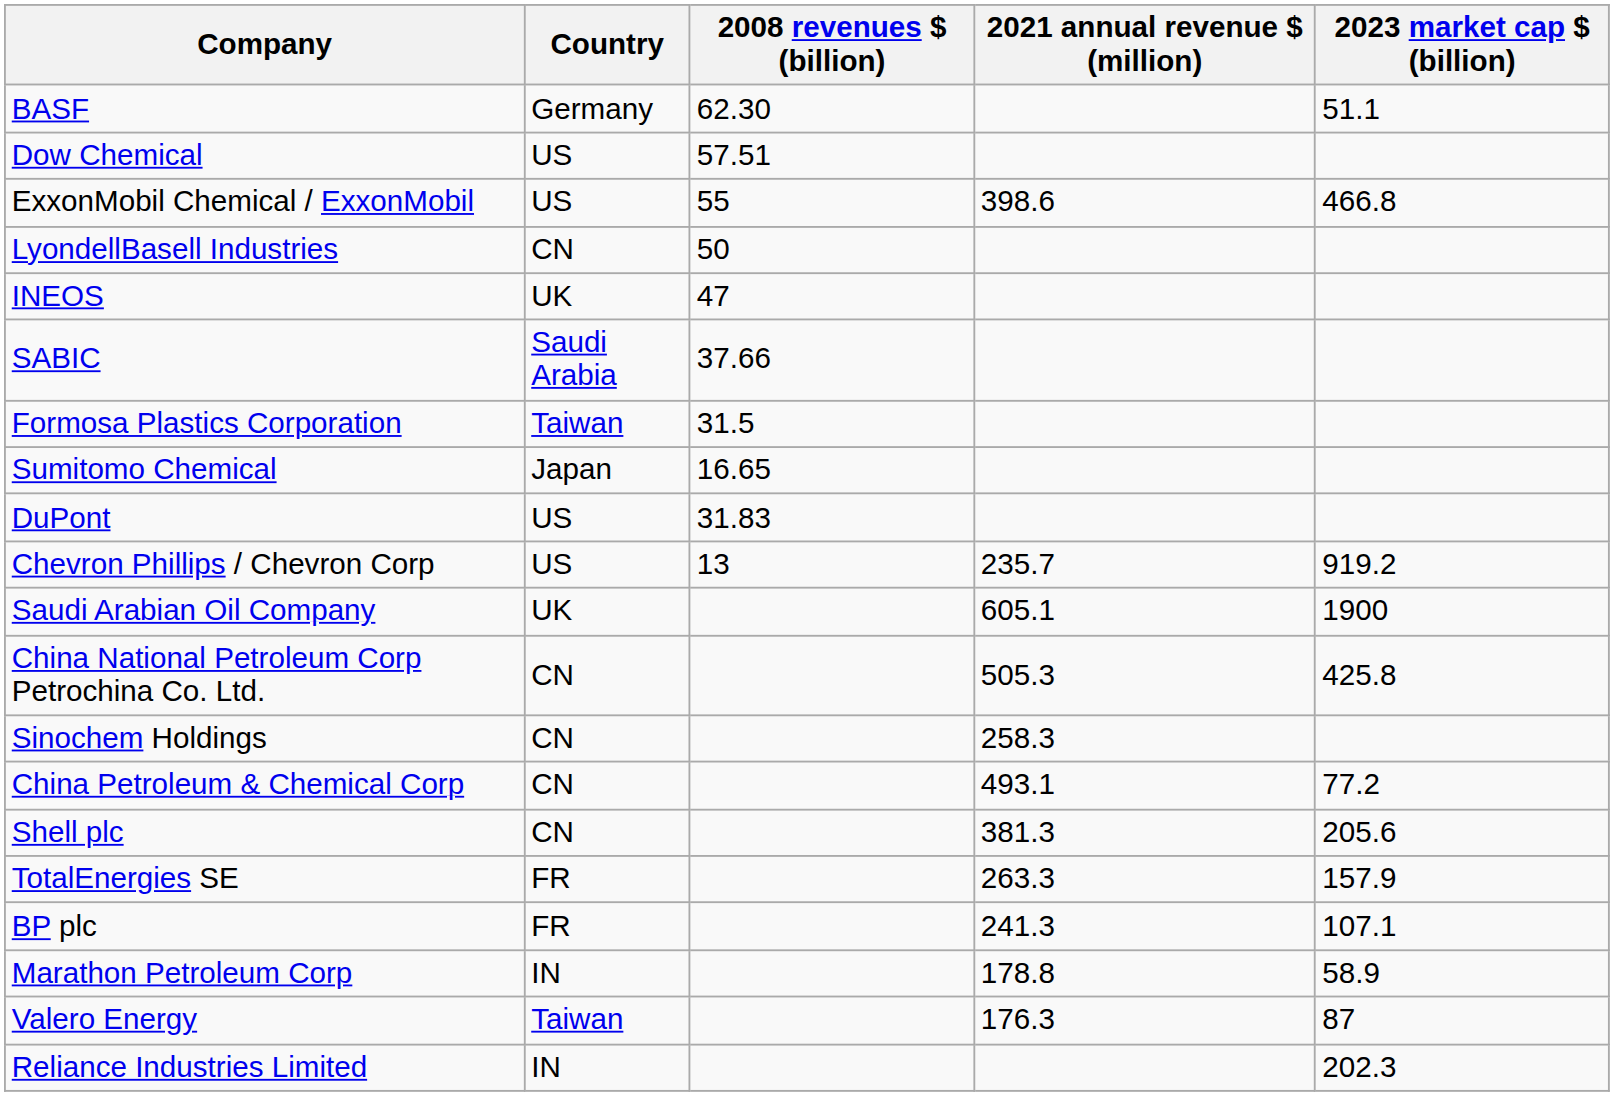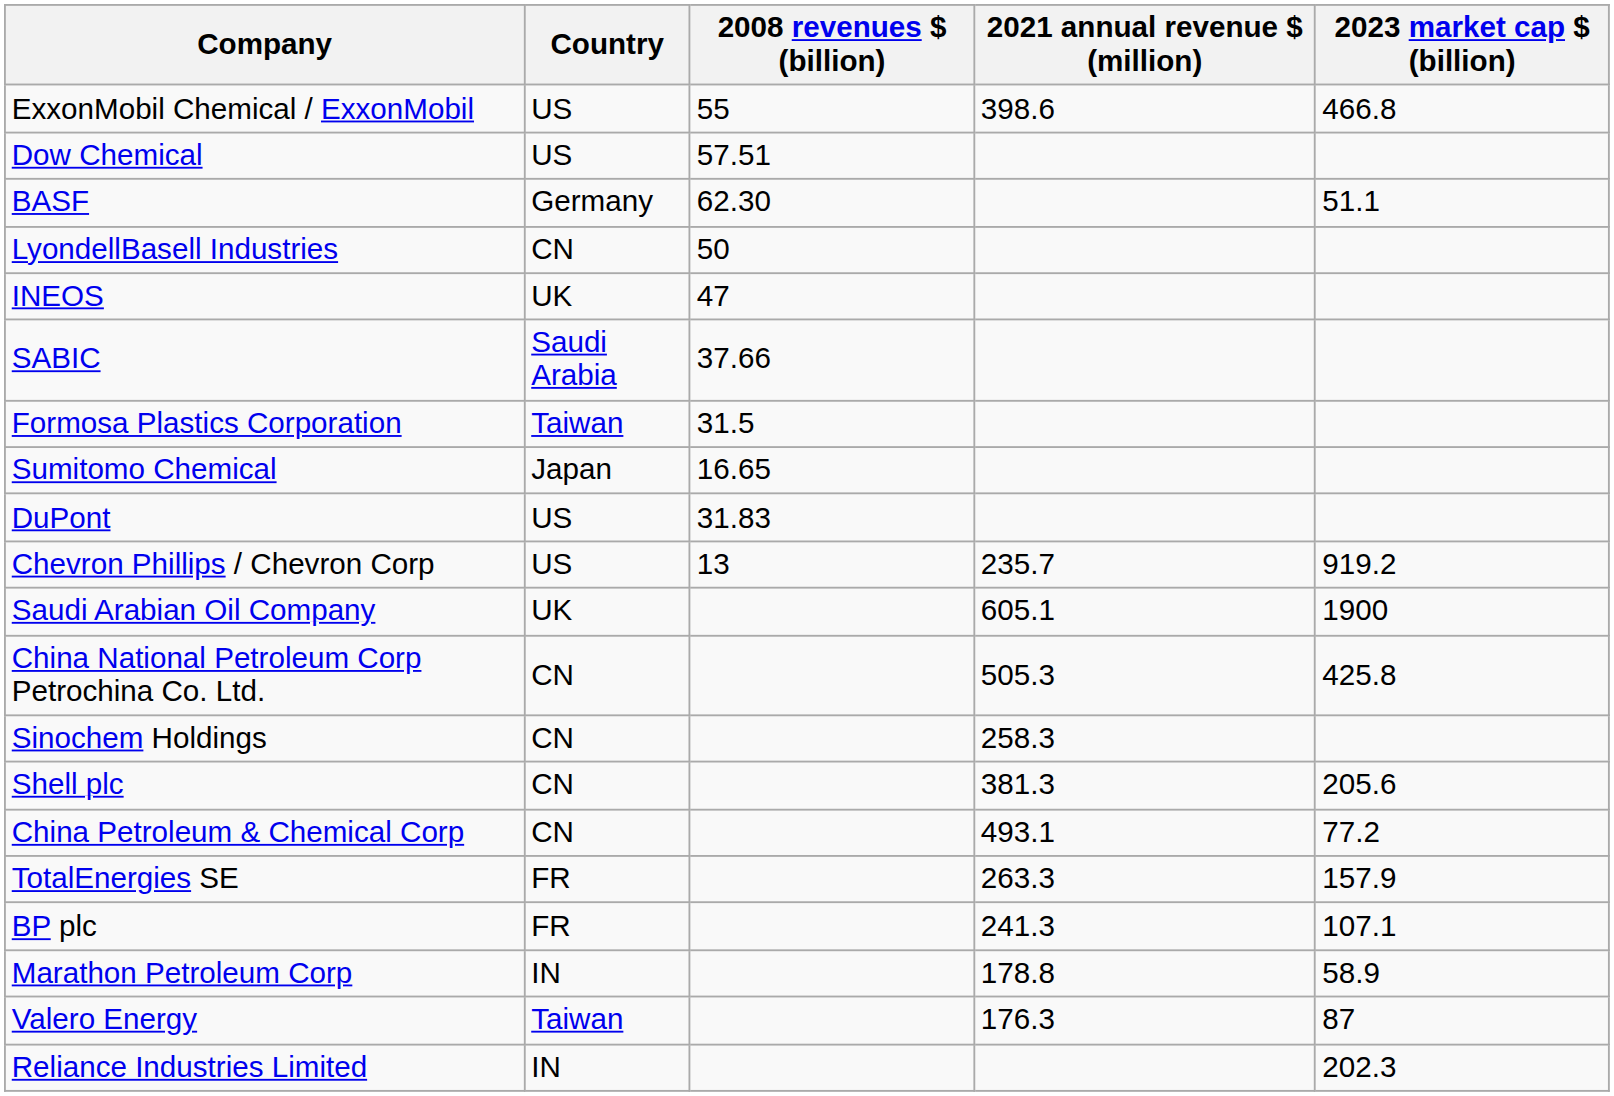 <table class="wikitable sortable">
 <tr>
 <th>Company</th>
 <th>Country</th>
 <th>2008 <a href='#'>revenues</a> $ (billion)</th>
 <th>2021 annual revenue $ (million)</th>
 <th>2023 <a href='#'>market cap</a> $ (billion)</th>
 </tr>
 <tr>
-<td><a href='#'>BASF</a></td>
-<td>Germany</td>
-<td>62.30</td>
-<td></td>
-<td>51.1</td>
+<td>ExxonMobil Chemical / <a href='#'>ExxonMobil</a></td>
+<td>US</td>
+<td>55</td>
+<td>398.6</td>
+<td>466.8</td>
 </tr>
 <tr>
 <td><a href='#'>Dow Chemical</a></td>
 <td>US</td>
 <td>57.51</td>
 <td></td>
 <td></td>
 </tr>
 <tr>
-<td>ExxonMobil Chemical / <a href='#'>ExxonMobil</a></td>
-<td>US</td>
-<td>55</td>
-<td>398.6</td>
-<td>466.8</td>
+<td><a href='#'>BASF</a></td>
+<td>Germany</td>
+<td>62.30</td>
+<td></td>
+<td>51.1</td>
 </tr>
 <tr>
 <td><a href='#'>LyondellBasell Industries</a></td>
 <td>CN</td>
 <td>50</td>
 <td></td>
 <td></td>
 </tr>
 <tr>
 <td><a href='#'>INEOS</a></td>
 <td>UK</td>
 <td>47</td>
 <td></td>
 <td></td>
 </tr>
 <tr>
 <td><a href='#'>SABIC</a></td>
 <td><a href='#'>Saudi Arabia</a></td>
 <td>37.66</td>
 <td></td>
 <td></td>
 </tr>
 <tr>
 <td><a href='#'>Formosa Plastics Corporation</a></td>
 <td><a href='#'>Taiwan</a></td>
 <td>31.5</td>
 <td></td>
 <td></td>
 </tr>
 <tr>
 <td><a href='#'>Sumitomo Chemical</a></td>
 <td>Japan</td>
 <td>16.65</td>
 <td></td>
 <td></td>
 </tr>
 <tr>
 <td><a href='#'>DuPont</a></td>
 <td>US</td>
 <td>31.83</td>
 <td></td>
 <td></td>
 </tr>
 <tr>
 <td><a href='#'>Chevron Phillips</a> / Chevron Corp</td>
 <td>US</td>
 <td>13</td>
 <td>235.7</td>
 <td>919.2</td>
 </tr>
 <tr>
 <td><a href='#'>Saudi Arabian Oil Company</a></td>
 <td>UK</td>
 <td></td>
 <td>605.1</td>
 <td>1900</td>
 </tr>
 <tr>
 <td><a href='#'>China National Petroleum Corp</a> Petrochina Co. Ltd.</td>
 <td>CN</td>
 <td></td>
 <td>505.3</td>
 <td>425.8</td>
 </tr>
 <tr>
 <td><a href='#'>Sinochem</a> Holdings</td>
 <td>CN</td>
 <td></td>
 <td>258.3</td>
 </tr>
 <tr>
+<td><a href='#'>Shell plc</a></td>
+<td>CN</td>
+<td></td>
+<td>381.3</td>
+<td>205.6</td>
+</tr>
+<tr>
 <td><a href='#'>China Petroleum & Chemical Corp</a></td>
 <td>CN</td>
 <td></td>
 <td>493.1</td>
 <td>77.2</td>
-</tr>
-<tr>
-<td><a href='#'>Shell plc</a></td>
-<td>CN</td>
-<td></td>
-<td>381.3</td>
-<td>205.6</td>
 </tr>
 <tr>
 <td><a href='#'>TotalEnergies</a> SE</td>
 <td>FR</td>
 <td></td>
 <td>263.3</td>
 <td>157.9</td>
 </tr>
 <tr>
 <td><a href='#'>BP</a> plc</td>
 <td>FR</td>
 <td></td>
 <td>241.3</td>
 <td>107.1</td>
 </tr>
 <tr>
 <td><a href='#'>Marathon Petroleum Corp</a></td>
 <td>IN</td>
 <td></td>
 <td>178.8</td>
 <td>58.9</td>
 </tr>
 <tr>
 <td><a href='#'>Valero Energy</a></td>
 <td><a href='#'>Taiwan</a></td>
 <td></td>
 <td>176.3</td>
 <td>87</td>
 </tr>
 <tr>
 <td><a href='#'>Reliance Industries Limited</a></td>
 <td>IN</td>
 <td></td>
 <td></td>
 <td>202.3</td>
 </tr>
 </table>
